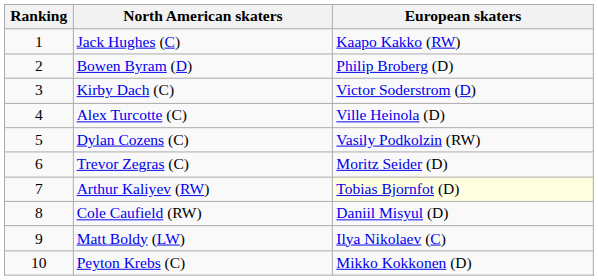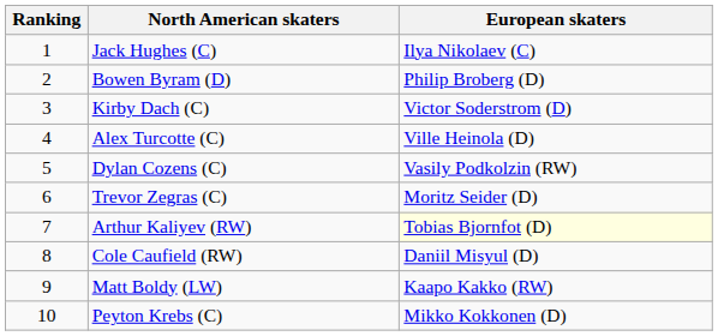 <table class="wikitable">
 <tr>
 <th style="width:4em;">Ranking</th>
 <th style="width:18em;">North American skaters</th>
 <th style="width:18em;">European skaters</th>
 </tr>
 <tr>
 <td style="text-align:center;">1</td>
 <td> <a href='#'>Jack Hughes</a> (<a href='#'>C</a>)</td>
-<td> <a href='#'>Kaapo Kakko</a> (<a href='#'>RW</a>)</td>
+<td> <a href='#'>Ilya Nikolaev</a> (<a href='#'>C</a>)</td>
 </tr>
 <tr>
 <td style="text-align:center;">2</td>
 <td> <a href='#'>Bowen Byram</a> (<a href='#'>D</a>)</td>
 <td> <a href='#'>Philip Broberg</a> (D)</td>
 </tr>
 <tr>
 <td style="text-align:center;">3</td>
 <td> <a href='#'>Kirby Dach</a> (C)</td>
 <td> <a href='#'>Victor Soderstrom</a> (<a href='#'>D</a>)</td>
 </tr>
 <tr>
 <td style="text-align:center;">4</td>
 <td> <a href='#'>Alex Turcotte</a> (C)</td>
 <td> <a href='#'>Ville Heinola</a> (D)</td>
 </tr>
 <tr>
 <td style="text-align:center;">5</td>
 <td> <a href='#'>Dylan Cozens</a> (C)</td>
 <td> <a href='#'>Vasily Podkolzin</a> (RW)</td>
 </tr>
 <tr>
 <td style="text-align:center;">6</td>
 <td> <a href='#'>Trevor Zegras</a> (C)</td>
 <td> <a href='#'>Moritz Seider</a> (D)</td>
 </tr>
 <tr>
 <td style="text-align:center;">7</td>
 <td> <a href='#'>Arthur Kaliyev</a> (<a href='#'>RW</a>)</td>
 <td style="background: lightyellow;"> <a href='#'>Tobias Bjornfot</a> (D)</td>
 </tr>
 <tr>
 <td style="text-align:center;">8</td>
 <td> <a href='#'>Cole Caufield</a> (RW)</td>
 <td> <a href='#'>Daniil Misyul</a> (D)</td>
 </tr>
 <tr>
 <td style="text-align:center;">9</td>
 <td> <a href='#'>Matt Boldy</a> (<a href='#'>LW</a>)</td>
-<td> <a href='#'>Ilya Nikolaev</a> (<a href='#'>C</a>)</td>
+<td> <a href='#'>Kaapo Kakko</a> (<a href='#'>RW</a>)</td>
 </tr>
 <tr>
 <td style="text-align:center;">10</td>
 <td> <a href='#'>Peyton Krebs</a> (C)</td>
 <td> <a href='#'>Mikko Kokkonen</a> (D)</td>
 </tr>
 </table>
